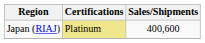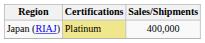 <table class="wikitable sortable" border="1">
 <tr>
 <th scope="col">Region</th>
 <th scope="col">Certifications</th>
 <th scope="col">Sales/Shipments</th>
 </tr>
 <tr>
 <td>Japan (<a href='#'>RIAJ</a>)</td>
 <td style="background: khaki;">Platinum</td>
-<td align="center">400,600　</td>
+<td align="center">400,000　</td>
 </tr>
 <tr>
 </tr>
 </table>
